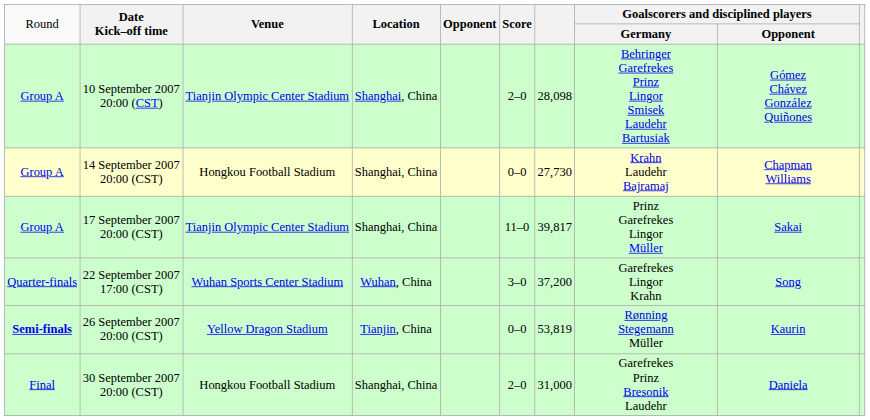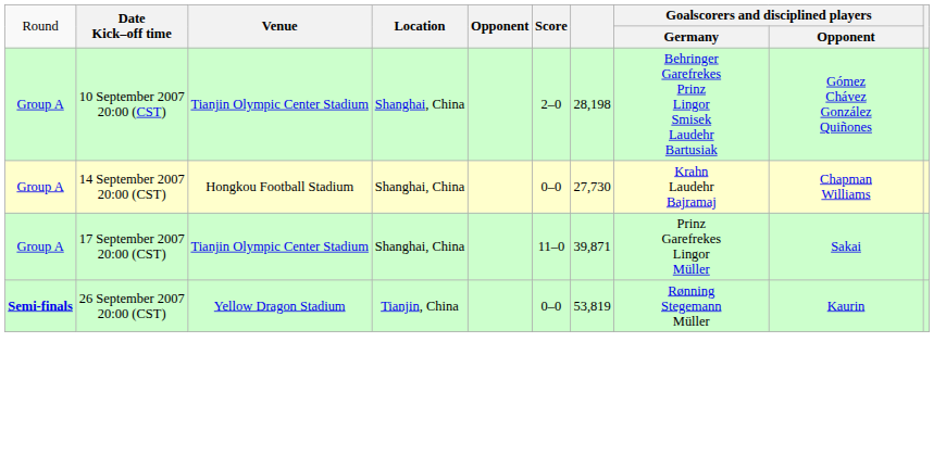 <table class="wikitable" Style="text-align: center">
 <tr>
 <td rowspan="2">Round</td>
 <th rowspan="2">Date<br>Kick–off time</th>
 <th rowspan="2">Venue</th>
 <th rowspan="2">Location</th>
 <th rowspan="2">Opponent</th>
 <th rowspan="2">Score<br></th>
 <th rowspan="2"></th>
 <th colspan="2">Goalscorers and disciplined players</th>
 <th rowspan="2"></th>
 </tr>
 <tr>
 <th style="width:175px">Germany</th>
 <th style="width:175px">Opponent</th>
 </tr>
 <tr style="background:#cfc">
 <td><a href='#'>Group A</a></td>
 <td>10 September 2007<br>20:00 (<a href='#'>CST</a>)</td>
 <td><a href='#'>Tianjin Olympic Center Stadium</a></td>
 <td><a href='#'>Shanghai</a>, China</td>
 <td></td>
 <td>2–0</td>
-<td>28,098</td>
+<td>28,198</td>
 <td><a href='#'>Behringer</a> <br><a href='#'>Garefrekes</a> <br><a href='#'>Prinz</a> <br><a href='#'>Lingor</a> <br><a href='#'>Smisek</a> <br><a href='#'>Laudehr</a> <br><a href='#'>Bartusiak</a> </td>
 <td><a href='#'>Gómez</a> <br><a href='#'>Chávez</a> <br><a href='#'>González</a> <br><a href='#'>Quiñones</a> </td>
 <td></td>
 </tr>
 <tr style="background:#ffc">
 <td><a href='#'>Group A</a></td>
 <td>14 September 2007<br>20:00 (CST)</td>
 <td>Hongkou Football Stadium</td>
 <td>Shanghai, China</td>
 <td></td>
 <td>0–0</td>
 <td>27,730</td>
 <td><a href='#'>Krahn</a> <br>Laudehr <br><a href='#'>Bajramaj</a> </td>
 <td><a href='#'>Chapman</a> <br><a href='#'>Williams</a> </td>
 <td></td>
 </tr>
 <tr style="background:#cfc">
 <td><a href='#'>Group A</a></td>
 <td>17 September 2007<br>20:00 (CST)</td>
 <td><a href='#'>Tianjin Olympic Center Stadium</a></td>
 <td>Shanghai, China</td>
 <td></td>
 <td>11–0</td>
-<td>39,817</td>
+<td>39,871</td>
 <td>Prinz <br>Garefrekes <br>Lingor <br><a href='#'>Müller</a> </td>
 <td><a href='#'>Sakai</a> </td>
-<td></td>
-</tr>
-<tr style="background:#cfc">
-<td><a href='#'>Quarter-finals</a></td>
-<td>22 September 2007<br>17:00 (CST)</td>
-<td><a href='#'>Wuhan Sports Center Stadium</a></td>
-<td><a href='#'>Wuhan</a>, China</td>
-<td></td>
-<td>3–0</td>
-<td>37,200</td>
-<td>Garefrekes <br>Lingor <br>Krahn </td>
-<td><a href='#'>Song</a> </td>
 <td></td>
 </tr>
 <tr style="background:#cfc">
 <td><strong><a href='#'>Semi-finals</a></strong></td>
 <td>26 September 2007<br>20:00 (CST)</td>
 <td><a href='#'>Yellow Dragon Stadium</a></td>
 <td><a href='#'>Tianjin</a>, China</td>
 <td></td>
 <td>0–0</td>
 <td>53,819</td>
 <td><a href='#'>Rønning</a> <br><a href='#'>Stegemann</a> <br>Müller </td>
 <td><a href='#'>Kaurin</a> </td>
 <td></td>
 </tr>
-<tr style="background:#cfc">
-<td><a href='#'>Final</a></td>
-<td>30 September 2007<br>20:00 (CST)</td>
-<td>Hongkou Football Stadium</td>
-<td>Shanghai, China</td>
-<td></td>
-<td>2–0</td>
-<td>31,000</td>
-<td>Garefrekes <br>Prinz <br><a href='#'>Bresonik</a> <br>Laudehr </td>
-<td><a href='#'>Daniela</a> </td>
-<td></td>
-</tr>
 </table>
